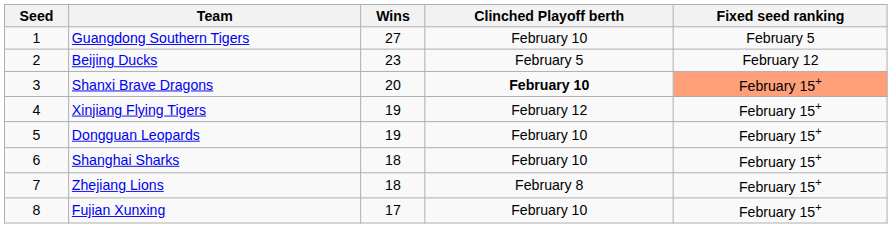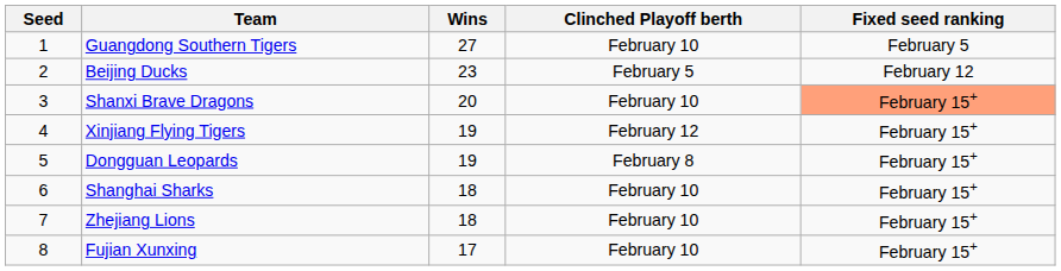 <table class="wikitable sortable" style="font-size:95%; text-align:center;" width=60%>
 <tr>
 <th>Seed</th>
 <th>Team</th>
 <th>Wins</th>
 <th>Clinched Playoff berth</th>
 <th>Fixed seed ranking</th>
 </tr>
 <tr>
 <td>1</td>
 <td align=left><a href='#'>Guangdong Southern Tigers</a></td>
 <td>27</td>
 <td>February 10</td>
 <td>February 5</td>
 </tr>
 <tr>
 <td>2</td>
 <td align=left><a href='#'>Beijing Ducks</a></td>
 <td>23</td>
 <td>February 5</td>
 <td>February 12</td>
 </tr>
 <tr>
 <td>3</td>
 <td align=left><a href='#'>Shanxi Brave Dragons</a></td>
 <td>20</td>
-<td><strong>February 10</strong></td>
+<td>February 10</td>
 <td style="background: lightsalmon;">February 15<sup>+</sup></td>
 </tr>
 <tr>
 <td>4</td>
 <td align=left><a href='#'>Xinjiang Flying Tigers</a></td>
 <td>19</td>
 <td>February 12</td>
 <td>February 15<sup>+</sup></td>
 </tr>
 <tr>
 <td>5</td>
 <td align=left><a href='#'>Dongguan Leopards</a></td>
 <td>19</td>
-<td>February 10</td>
+<td>February 8</td>
 <td>February 15<sup>+</sup></td>
 </tr>
 <tr>
 <td>6</td>
 <td align=left><a href='#'>Shanghai Sharks</a></td>
 <td>18</td>
 <td>February 10</td>
 <td>February 15<sup>+</sup></td>
 </tr>
 <tr>
 <td>7</td>
 <td align=left><a href='#'>Zhejiang Lions</a></td>
 <td>18</td>
-<td>February 8</td>
+<td>February 10</td>
 <td>February 15<sup>+</sup></td>
 </tr>
 <tr>
 <td>8</td>
 <td align=left><a href='#'>Fujian Xunxing</a></td>
 <td>17</td>
 <td>February 10</td>
 <td>February 15<sup>+</sup></td>
 </tr>
 </table>
